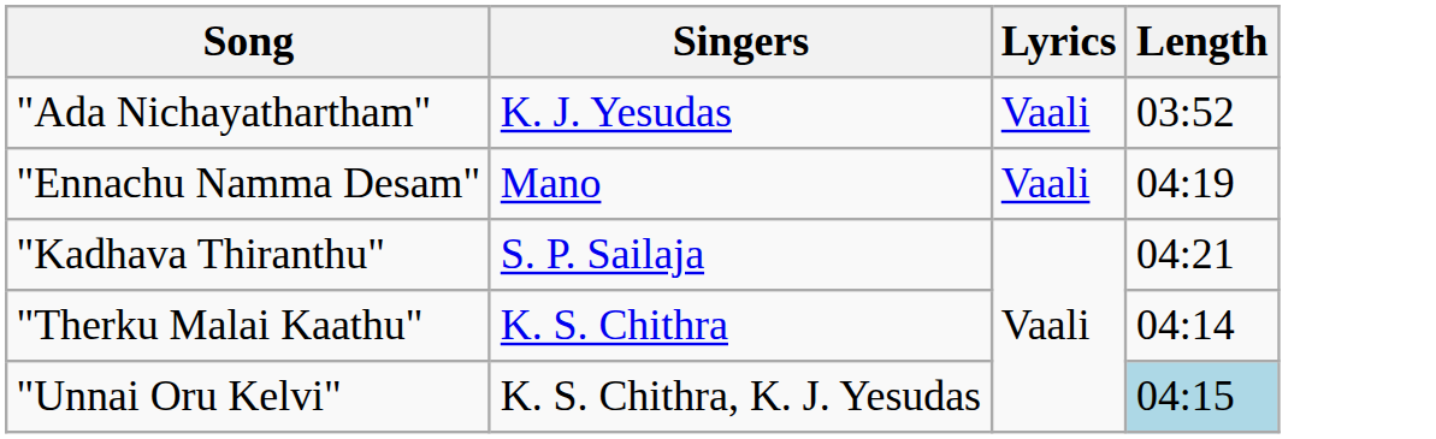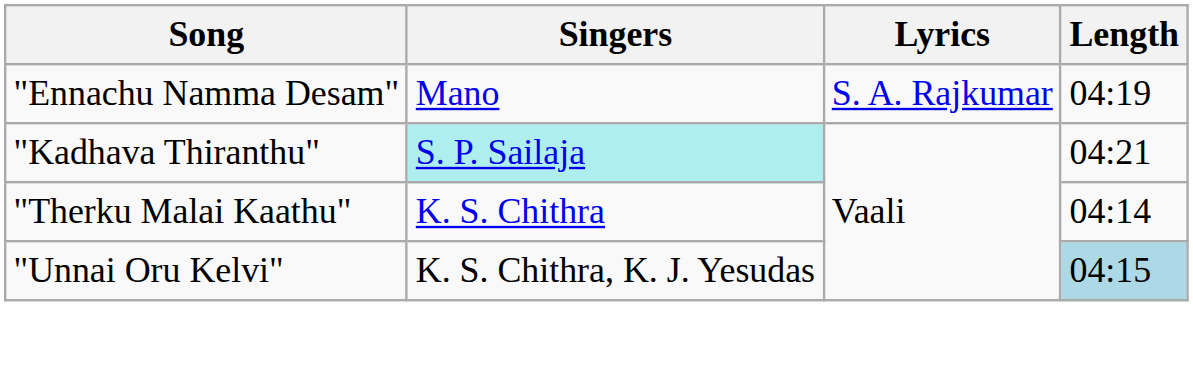 <table class="wikitable" style="font-size: 95%;">
 <tr>
 <th>Song</th>
 <th>Singers</th>
 <th>Lyrics</th>
 <th>Length</th>
 </tr>
 <tr>
-<td>"Ada Nichayathartham"</td>
-<td><a href='#'>K. J. Yesudas</a></td>
-<td><a href='#'>Vaali</a></td>
-<td>03:52</td>
-</tr>
-<tr>
 <td>"Ennachu Namma Desam"</td>
 <td><a href='#'>Mano</a></td>
-<td><a href='#'>Vaali</a></td>
+<td><a href='#'>S. A. Rajkumar</a></td>
 <td>04:19</td>
 </tr>
 <tr>
 <td>"Kadhava Thiranthu"</td>
-<td><a href='#'>S. P. Sailaja</a></td>
+<td style="background: paleturquoise;"><a href='#'>S. P. Sailaja</a></td>
 <td rowspan=3>Vaali</td>
 <td>04:21</td>
 </tr>
 <tr>
 <td>"Therku Malai Kaathu"</td>
 <td><a href='#'>K. S. Chithra</a></td>
 <td>04:14</td>
 </tr>
 <tr>
 <td>"Unnai Oru Kelvi"</td>
 <td>K. S. Chithra, K. J. Yesudas</td>
 <td style="background: lightblue;">04:15</td>
 </tr>
 </table>
